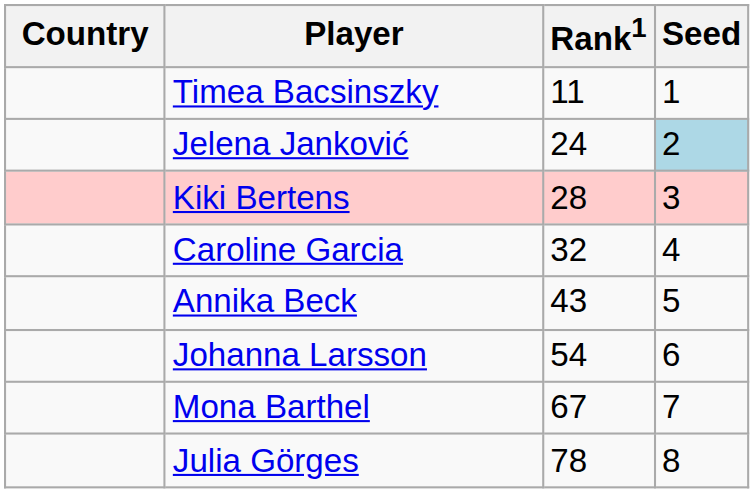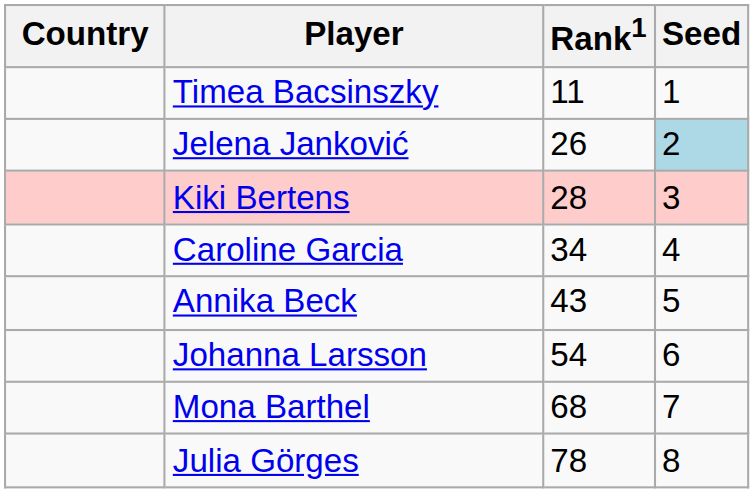 <table class="wikitable" border="1">
 <tr>
 <th width="70">Country</th>
 <th width="175">Player</th>
 <th>Rank<sup>1</sup></th>
 <th>Seed</th>
 </tr>
 <tr>
 <td></td>
 <td><a href='#'>Timea Bacsinszky</a></td>
 <td>11</td>
 <td>1</td>
 </tr>
 <tr>
 <td></td>
 <td><a href='#'>Jelena Janković</a></td>
-<td>24</td>
+<td>26</td>
 <td style="background: lightblue;">2</td>
 </tr>
 <tr style="background:#fcc;">
 <td></td>
 <td><a href='#'>Kiki Bertens</a></td>
 <td>28</td>
 <td>3</td>
 </tr>
 <tr>
 <td></td>
 <td><a href='#'>Caroline Garcia</a></td>
-<td>32</td>
+<td>34</td>
 <td>4</td>
 </tr>
 <tr>
 <td></td>
 <td><a href='#'>Annika Beck</a></td>
 <td>43</td>
 <td>5</td>
 </tr>
 <tr>
 <td></td>
 <td><a href='#'>Johanna Larsson</a></td>
 <td>54</td>
 <td>6</td>
 </tr>
 <tr>
 <td></td>
 <td><a href='#'>Mona Barthel</a></td>
-<td>67</td>
+<td>68</td>
 <td>7</td>
 </tr>
 <tr>
 <td></td>
 <td><a href='#'>Julia Görges</a></td>
 <td>78</td>
 <td>8</td>
 </tr>
 </table>
